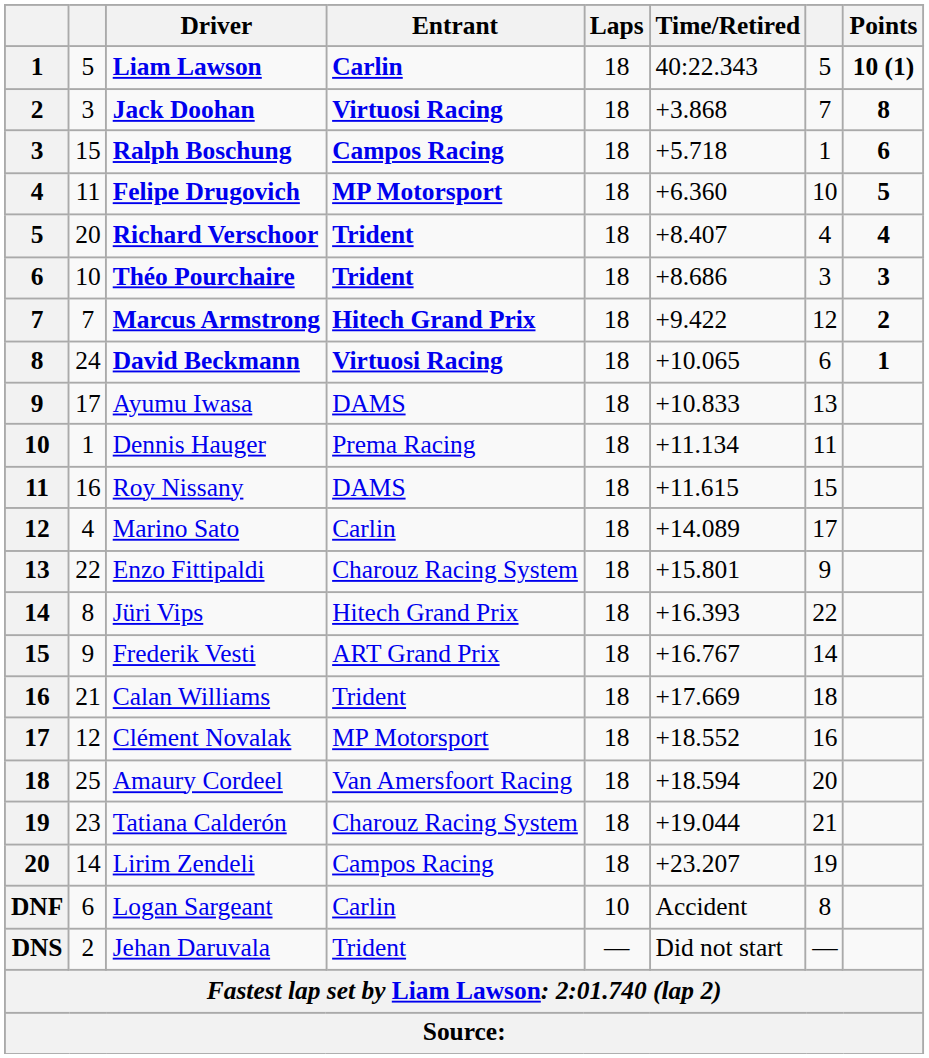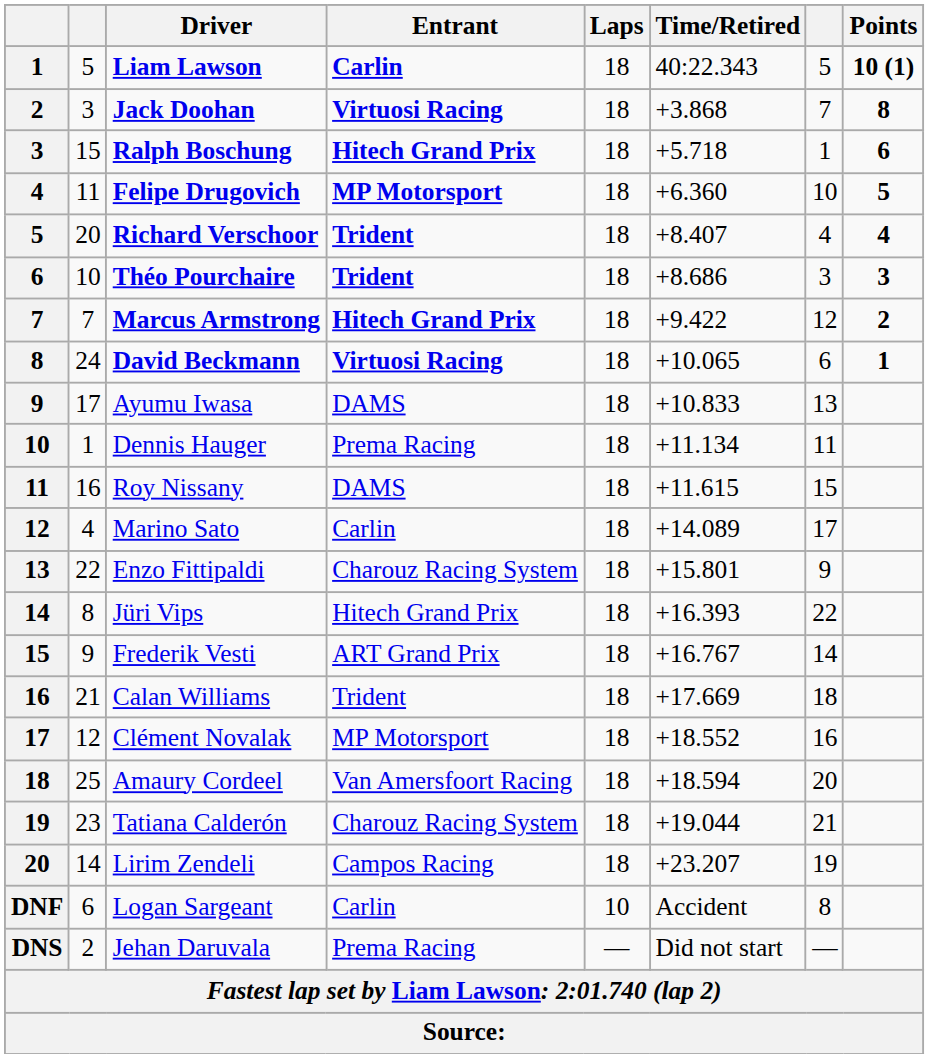 <table class="wikitable" style="font-size:85%">
 <tr>
 <th scope="col"></th>
 <th scope="col"></th>
 <th scope="col">Driver</th>
 <th scope="col">Entrant</th>
 <th scope="col">Laps</th>
 <th scope="col">Time/Retired</th>
 <th scope="col"></th>
 <th scope="col">Points</th>
 </tr>
 <tr>
 <th>1</th>
 <td align="center">5</td>
 <td> <strong><a href='#'>Liam Lawson</a></strong></td>
 <td><strong><a href='#'>Carlin</a></strong></td>
 <td align="center">18</td>
 <td>40:22.343</td>
 <td align="center">5</td>
 <td align="center"><strong>10 (1)</strong></td>
 </tr>
 <tr>
 <th>2</th>
 <td align="center">3</td>
 <td> <strong><a href='#'>Jack Doohan</a></strong></td>
 <td><strong><a href='#'>Virtuosi Racing</a></strong></td>
 <td align="center">18</td>
 <td>+3.868</td>
 <td align="center">7</td>
 <td align="center"><strong>8</strong></td>
 </tr>
 <tr>
 <th>3</th>
 <td align="center">15</td>
 <td> <strong><a href='#'>Ralph Boschung</a></strong></td>
-<td><strong><a href='#'>Campos Racing</a></strong></td>
+<td><strong><a href='#'>Hitech Grand Prix</a></strong></td>
 <td align="center">18</td>
 <td>+5.718</td>
 <td align="center">1</td>
 <td align="center"><strong>6</strong></td>
 </tr>
 <tr>
 <th>4</th>
 <td align="center">11</td>
 <td> <strong><a href='#'>Felipe Drugovich</a></strong></td>
 <td><strong><a href='#'>MP Motorsport</a></strong></td>
 <td align="center">18</td>
 <td>+6.360</td>
 <td align="center">10</td>
 <td align="center"><strong>5</strong></td>
 </tr>
 <tr>
 <th>5</th>
 <td align="center">20</td>
 <td> <strong><a href='#'>Richard Verschoor</a></strong></td>
 <td><strong><a href='#'>Trident</a></strong></td>
 <td align="center">18</td>
 <td>+8.407</td>
 <td align="center">4</td>
 <td align="center"><strong>4</strong></td>
 </tr>
 <tr>
 <th>6</th>
 <td align="center">10</td>
 <td> <strong><a href='#'>Théo Pourchaire</a></strong></td>
 <td><strong><a href='#'>Trident</a></strong></td>
 <td align="center">18</td>
 <td>+8.686</td>
 <td align="center">3</td>
 <td align="center"><strong>3</strong></td>
 </tr>
 <tr>
 <th>7</th>
 <td align="center">7</td>
 <td> <strong><a href='#'>Marcus Armstrong</a></strong></td>
 <td><strong><a href='#'>Hitech Grand Prix</a></strong></td>
 <td align="center">18</td>
 <td>+9.422</td>
 <td align="center">12</td>
 <td align="center"><strong>2</strong></td>
 </tr>
 <tr>
 <th>8</th>
 <td align="center">24</td>
 <td> <strong><a href='#'>David Beckmann</a></strong></td>
 <td><strong><a href='#'>Virtuosi Racing</a></strong></td>
 <td align="center">18</td>
 <td>+10.065</td>
 <td align="center">6</td>
 <td align="center"><strong>1</strong></td>
 </tr>
 <tr>
 <th>9</th>
 <td align="center">17</td>
 <td> <a href='#'>Ayumu Iwasa</a></td>
 <td><a href='#'>DAMS</a></td>
 <td align="center">18</td>
 <td>+10.833</td>
 <td align="center">13</td>
 <td align="center"></td>
 </tr>
 <tr>
 <th>10</th>
 <td align="center">1</td>
 <td> <a href='#'>Dennis Hauger</a></td>
 <td><a href='#'>Prema Racing</a></td>
 <td align="center">18</td>
 <td>+11.134</td>
 <td align="center">11</td>
 <td align="center"></td>
 </tr>
 <tr>
 <th>11</th>
 <td align="center">16</td>
 <td> <a href='#'>Roy Nissany</a></td>
 <td><a href='#'>DAMS</a></td>
 <td align="center">18</td>
 <td>+11.615</td>
 <td align="center">15</td>
 <td align="center"></td>
 </tr>
 <tr>
 <th>12</th>
 <td align="center">4</td>
 <td> <a href='#'>Marino Sato</a></td>
 <td><a href='#'>Carlin</a></td>
 <td align="center">18</td>
 <td>+14.089</td>
 <td align="center">17</td>
 <td align="center"></td>
 </tr>
 <tr>
 <th>13</th>
 <td align="center">22</td>
 <td> <a href='#'>Enzo Fittipaldi</a></td>
 <td><a href='#'>Charouz Racing System</a></td>
 <td align="center">18</td>
 <td>+15.801</td>
 <td align="center">9</td>
 <td align="center"></td>
 </tr>
 <tr>
 <th>14</th>
 <td align="center">8</td>
 <td> <a href='#'>Jüri Vips</a></td>
 <td><a href='#'>Hitech Grand Prix</a></td>
 <td align="center">18</td>
 <td>+16.393</td>
 <td align="center">22</td>
 <td align="center"></td>
 </tr>
 <tr>
 <th>15</th>
 <td align="center">9</td>
 <td> <a href='#'>Frederik Vesti</a></td>
 <td><a href='#'>ART Grand Prix</a></td>
 <td align="center">18</td>
 <td>+16.767</td>
 <td align="center">14</td>
 <td align="center"></td>
 </tr>
 <tr>
 <th>16</th>
 <td align="center">21</td>
 <td> <a href='#'>Calan Williams</a></td>
 <td><a href='#'>Trident</a></td>
 <td align="center">18</td>
 <td>+17.669</td>
 <td align="center">18</td>
 <td align="center"></td>
 </tr>
 <tr>
 <th>17</th>
 <td align="center">12</td>
 <td> <a href='#'>Clément Novalak</a></td>
 <td><a href='#'>MP Motorsport</a></td>
 <td align="center">18</td>
 <td>+18.552</td>
 <td align="center">16</td>
 <td align="center"></td>
 </tr>
 <tr>
 <th>18</th>
 <td align="center">25</td>
 <td> <a href='#'>Amaury Cordeel</a></td>
 <td><a href='#'>Van Amersfoort Racing</a></td>
 <td align="center">18</td>
 <td>+18.594</td>
 <td align="center">20</td>
 <td align="center"></td>
 </tr>
 <tr>
 <th>19</th>
 <td align="center">23</td>
 <td> <a href='#'>Tatiana Calderón</a></td>
 <td><a href='#'>Charouz Racing System</a></td>
 <td align="center">18</td>
 <td>+19.044</td>
 <td align="center">21</td>
 <td align="center"></td>
 </tr>
 <tr>
 <th>20</th>
 <td align="center">14</td>
 <td> <a href='#'>Lirim Zendeli</a></td>
 <td><a href='#'>Campos Racing</a></td>
 <td align="center">18</td>
 <td>+23.207</td>
 <td align="center">19</td>
 <td align="center"></td>
 </tr>
 <tr>
 <th>DNF</th>
 <td align="center">6</td>
 <td> <a href='#'>Logan Sargeant</a></td>
 <td><a href='#'>Carlin</a></td>
 <td align="center">10</td>
 <td>Accident</td>
 <td align="center">8</td>
 <td align="center"></td>
 </tr>
 <tr>
 <th>DNS</th>
 <td align="center">2</td>
 <td> <a href='#'>Jehan Daruvala</a></td>
-<td><a href='#'>Trident</a></td>
+<td><a href='#'>Prema Racing</a></td>
 <td align="center">—</td>
 <td>Did not start</td>
 <td align="center">—</td>
 <td align="center"></td>
 </tr>
 <tr>
 <th colspan="8"><em>Fastest lap set by</em>  <a href='#'>Liam Lawson</a><em>: 2:01.740 (lap 2)</em></th>
 </tr>
 <tr>
 <th colspan="8">Source:</th>
 </tr>
 </table>
